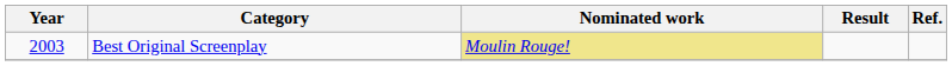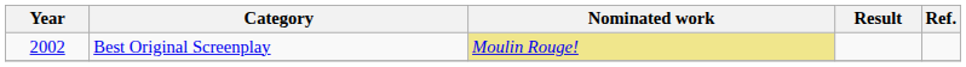 <table class=wikitable>
 <tr>
 <th scope="col" style="width:5em;">Year</th>
 <th scope="col" style="width:26em;">Category</th>
 <th scope="col" style="width:25em;">Nominated work</th>
 <th scope="col" style="width:5em;">Result</th>
 <th>Ref.</th>
 </tr>
 <tr>
-<td style="text-align:center;"><a href='#'>2003</a></td>
+<td style="text-align:center;"><a href='#'>2002</a></td>
 <td><a href='#'>Best Original Screenplay</a></td>
 <td style="background: khaki;"><em><a href='#'>Moulin Rouge!</a></em></td>
 <td></td>
 <td></td>
 </tr>
 <tr>
 </tr>
 </table>
